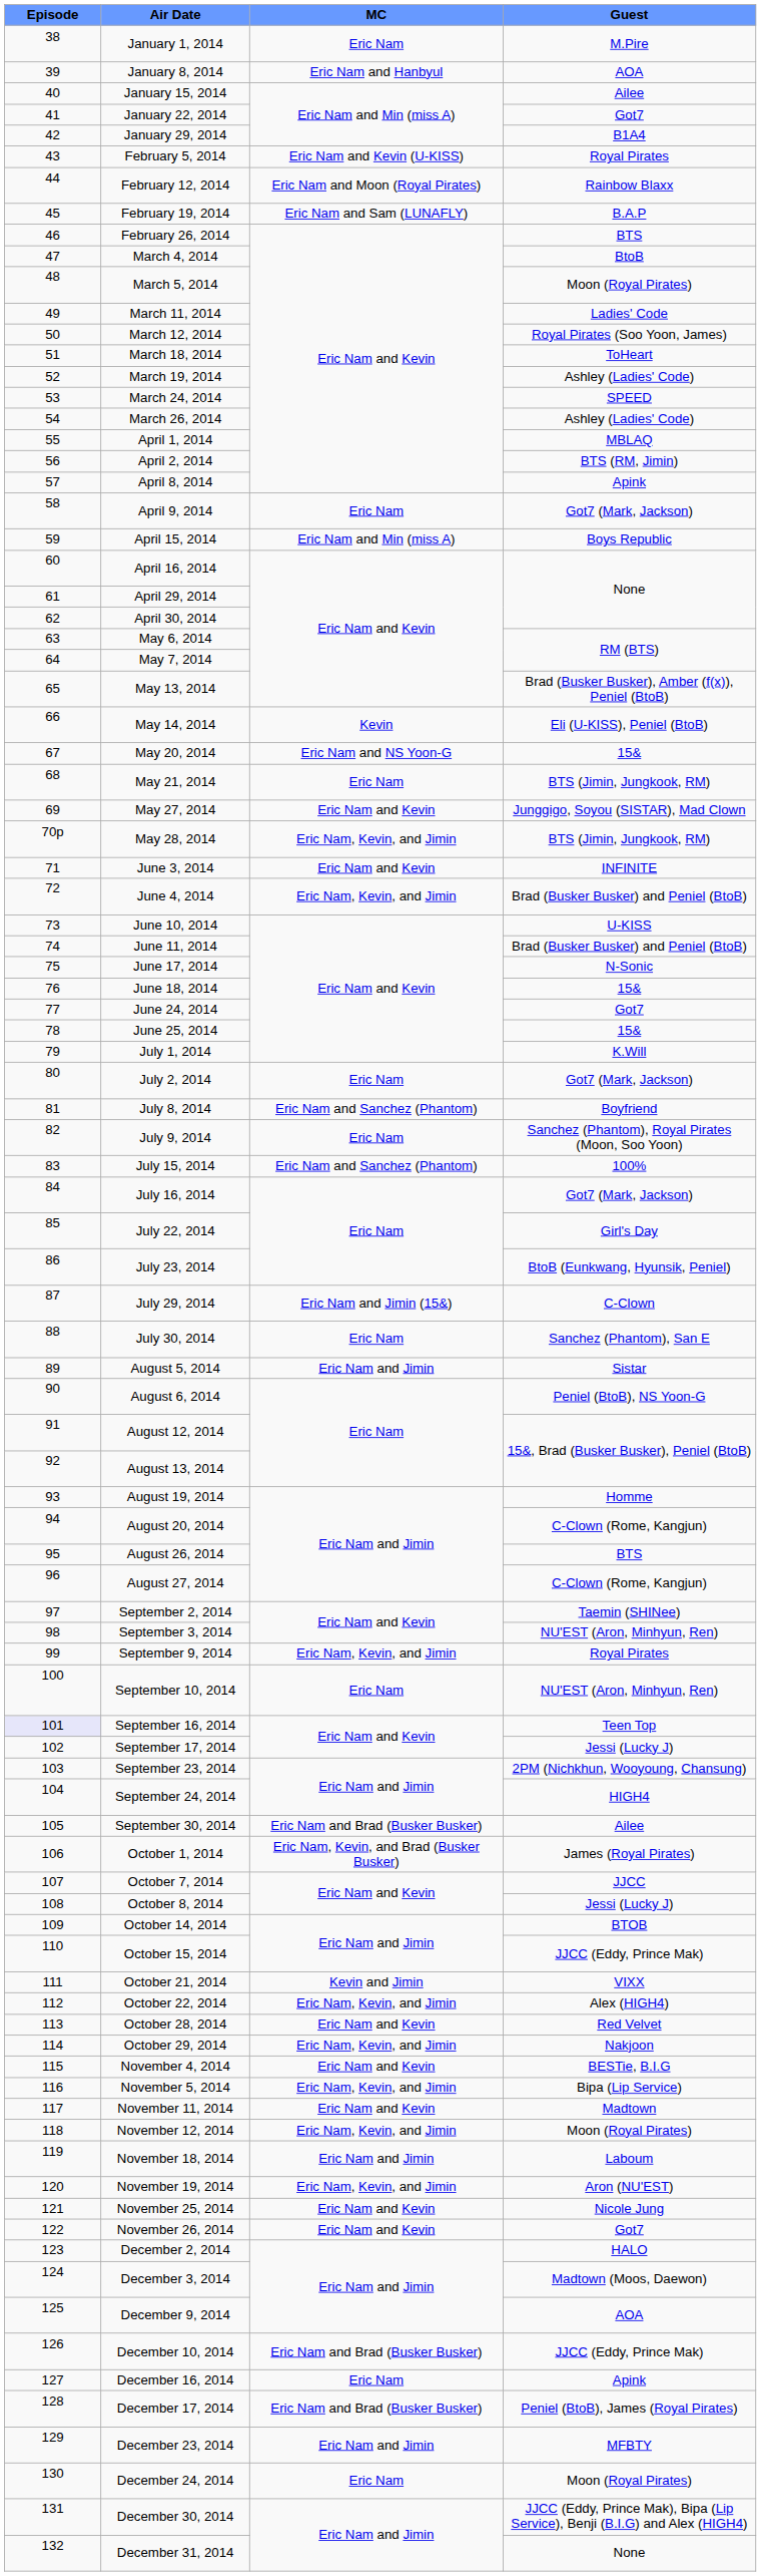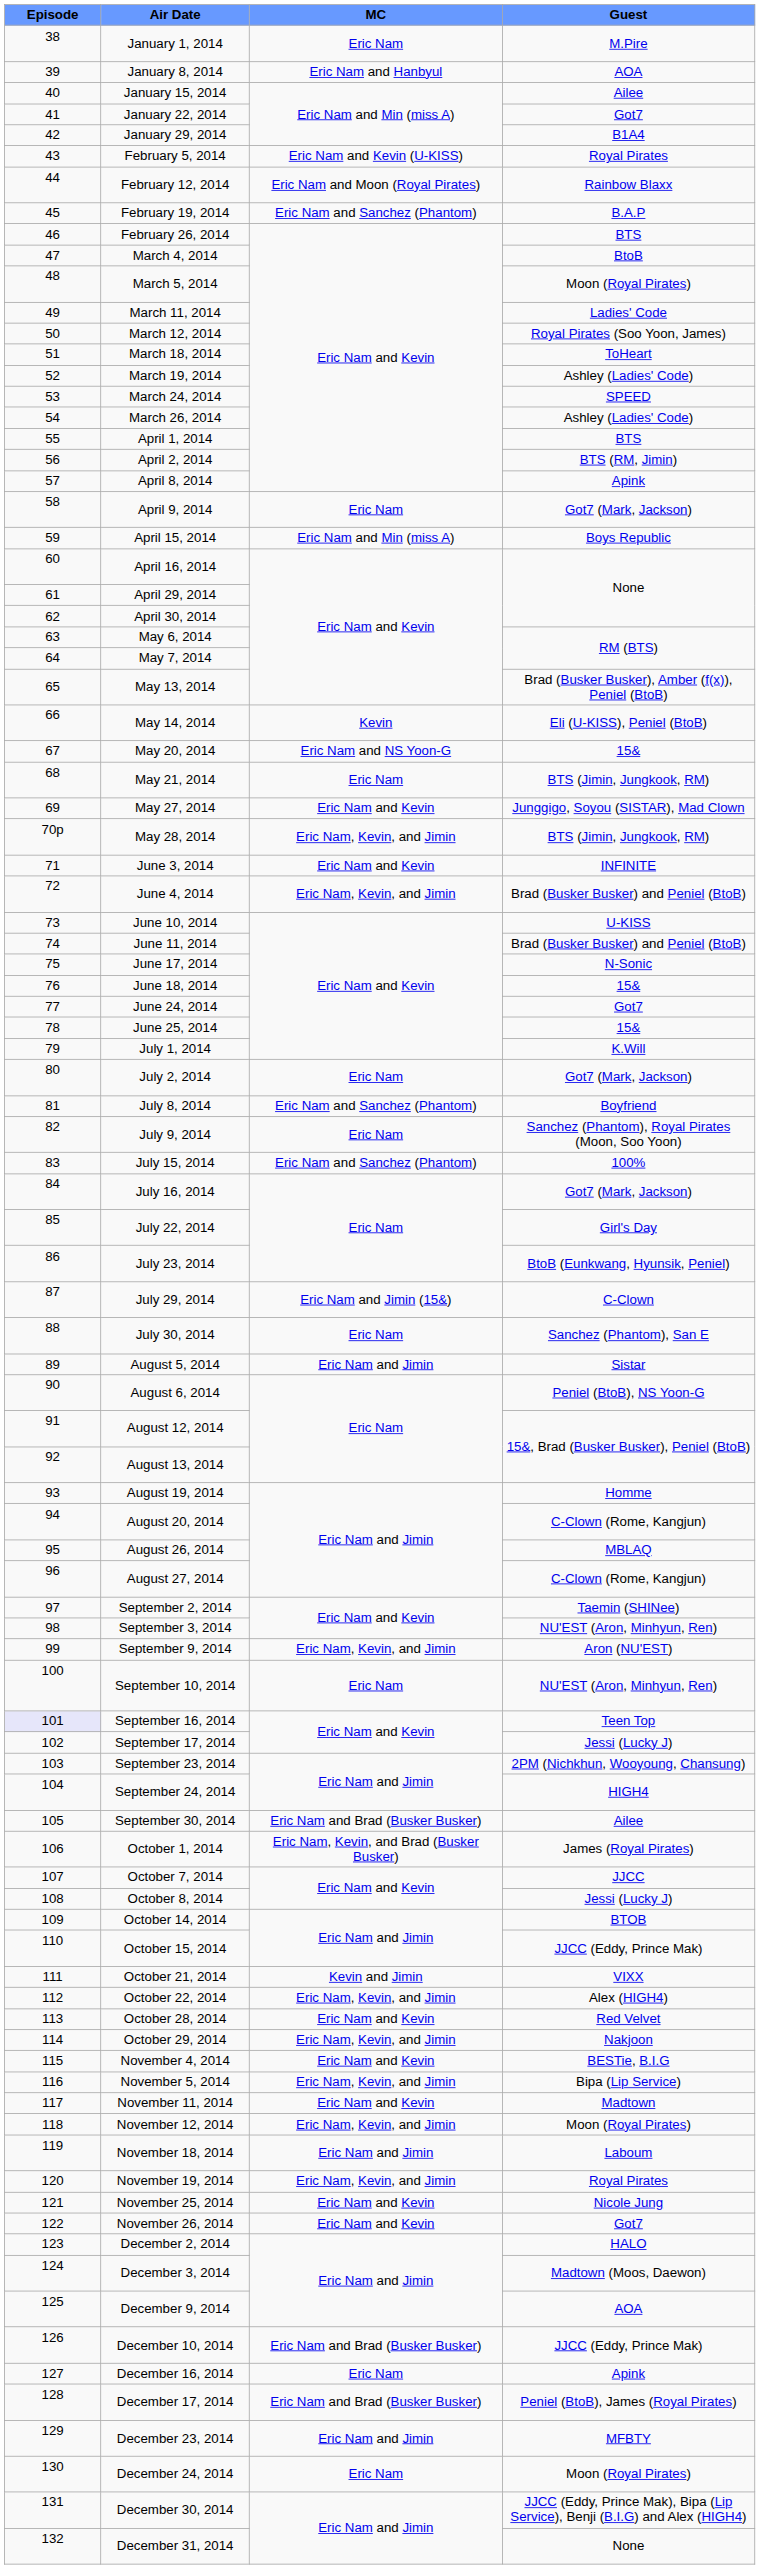 <table class="wikitable" style="text-align:center;" width="905">
 <tr>
 <th style="background:#6799FF; width:50px;">Episode</th>
 <th style="background:#6799FF; width:100px;">Air Date</th>
 <th style="background:#6799FF; width:175px;">MC</th>
 <th style="background:#6799FF; width:175px;">Guest</th>
 </tr>
 <tr>
 <td>38<br><br></td>
 <td>January 1, 2014</td>
 <td><a href='#'>Eric Nam</a></td>
 <td><a href='#'>M.Pire</a></td>
 </tr>
 <tr>
 <td>39<br></td>
 <td>January 8, 2014</td>
 <td><a href='#'>Eric Nam</a> and <a href='#'>Hanbyul</a></td>
 <td><a href='#'>AOA</a></td>
 </tr>
 <tr>
 <td>40</td>
 <td>January 15, 2014</td>
 <td rowspan=3><a href='#'>Eric Nam</a> and <a href='#'>Min</a> (<a href='#'>miss A</a>)</td>
 <td><a href='#'>Ailee</a></td>
 </tr>
 <tr>
 <td>41<br></td>
 <td>January 22, 2014</td>
 <td><a href='#'>Got7</a></td>
 </tr>
 <tr>
 <td>42<br></td>
 <td>January 29, 2014</td>
 <td><a href='#'>B1A4</a></td>
 </tr>
 <tr>
 <td>43<br></td>
 <td>February 5, 2014</td>
 <td><a href='#'>Eric Nam</a> and <a href='#'>Kevin</a> (<a href='#'>U-KISS</a>)</td>
 <td><a href='#'>Royal Pirates</a></td>
 </tr>
 <tr>
 <td>44<br><br></td>
 <td>February 12, 2014</td>
 <td><a href='#'>Eric Nam</a> and Moon (<a href='#'>Royal Pirates</a>)</td>
 <td><a href='#'>Rainbow Blaxx</a></td>
 </tr>
 <tr>
 <td>45<br></td>
 <td>February 19, 2014</td>
-<td><a href='#'>Eric Nam</a> and Sam (<a href='#'>LUNAFLY</a>)</td>
+<td><a href='#'>Eric Nam</a> and <a href='#'>Sanchez</a> (<a href='#'>Phantom</a>)</td>
 <td><a href='#'>B.A.P</a></td>
 </tr>
 <tr>
 <td>46<br></td>
 <td>February 26, 2014</td>
 <td rowspan=12><a href='#'>Eric Nam</a> and <a href='#'>Kevin</a></td>
 <td><a href='#'>BTS</a></td>
 </tr>
 <tr>
 <td>47</td>
 <td>March 4, 2014</td>
 <td><a href='#'>BtoB</a></td>
 </tr>
 <tr>
 <td>48<br><br></td>
 <td>March 5, 2014</td>
 <td>Moon (<a href='#'>Royal Pirates</a>)</td>
 </tr>
 <tr>
 <td>49</td>
 <td>March 11, 2014</td>
 <td><a href='#'>Ladies' Code</a></td>
 </tr>
 <tr>
 <td>50<br></td>
 <td>March 12, 2014</td>
 <td><a href='#'>Royal Pirates</a> (Soo Yoon, James)</td>
 </tr>
 <tr>
 <td>51</td>
 <td>March 18, 2014</td>
 <td><a href='#'>ToHeart</a></td>
 </tr>
 <tr>
 <td>52<br></td>
 <td>March 19, 2014</td>
 <td>Ashley (<a href='#'>Ladies' Code</a>)</td>
 </tr>
 <tr>
 <td>53</td>
 <td>March 24, 2014</td>
 <td><a href='#'>SPEED</a></td>
 </tr>
 <tr>
 <td>54<br></td>
 <td>March 26, 2014</td>
 <td>Ashley (<a href='#'>Ladies' Code</a>)</td>
 </tr>
 <tr>
 <td>55<br></td>
 <td>April 1, 2014</td>
-<td><a href='#'>MBLAQ</a></td>
+<td><a href='#'>BTS</a></td>
 </tr>
 <tr>
 <td>56<br></td>
 <td>April 2, 2014</td>
 <td><a href='#'>BTS</a> (<a href='#'>RM</a>, <a href='#'>Jimin</a>)</td>
 </tr>
 <tr>
 <td>57</td>
 <td>April 8, 2014</td>
 <td><a href='#'>Apink</a></td>
 </tr>
 <tr>
 <td>58<br><br></td>
 <td>April 9, 2014</td>
 <td><a href='#'>Eric Nam</a></td>
 <td><a href='#'>Got7</a> (<a href='#'>Mark</a>, <a href='#'>Jackson</a>)</td>
 </tr>
 <tr>
 <td>59<br></td>
 <td>April 15, 2014</td>
 <td><a href='#'>Eric Nam</a> and <a href='#'>Min</a> (<a href='#'>miss A</a>)</td>
 <td><a href='#'>Boys Republic</a></td>
 </tr>
 <tr>
 <td>60<br><br></td>
 <td>April 16, 2014</td>
 <td rowspan=6><a href='#'>Eric Nam</a> and <a href='#'>Kevin</a></td>
 <td rowspan=3>None</td>
 </tr>
 <tr>
 <td>61<br></td>
 <td>April 29, 2014</td>
 </tr>
 <tr>
 <td>62<br></td>
 <td>April 30, 2014</td>
 </tr>
 <tr>
 <td>63<br></td>
 <td>May 6, 2014</td>
 <td rowspan=2><a href='#'>RM</a> (<a href='#'>BTS</a>)</td>
 </tr>
 <tr>
 <td>64<br></td>
 <td>May 7, 2014</td>
 </tr>
 <tr>
 <td>65<br></td>
 <td>May 13, 2014</td>
 <td>Brad (<a href='#'>Busker Busker</a>), <a href='#'>Amber</a> (<a href='#'>f(x)</a>), <a href='#'>Peniel</a> (<a href='#'>BtoB</a>)</td>
 </tr>
 <tr>
 <td>66<br><br></td>
 <td>May 14, 2014</td>
 <td><a href='#'>Kevin</a></td>
 <td><a href='#'>Eli</a> (<a href='#'>U-KISS</a>), <a href='#'>Peniel</a> (<a href='#'>BtoB</a>)</td>
 </tr>
 <tr>
 <td>67<br></td>
 <td>May 20, 2014</td>
 <td><a href='#'>Eric Nam</a> and <a href='#'>NS Yoon-G</a></td>
 <td><a href='#'>15&</a></td>
 </tr>
 <tr>
 <td>68<br><br></td>
 <td>May 21, 2014</td>
 <td><a href='#'>Eric Nam</a></td>
 <td><a href='#'>BTS</a> (<a href='#'>Jimin</a>, <a href='#'>Jungkook</a>, <a href='#'>RM</a>)</td>
 </tr>
 <tr>
 <td>69</td>
 <td>May 27, 2014</td>
 <td><a href='#'>Eric Nam</a> and <a href='#'>Kevin</a></td>
 <td><a href='#'>Junggigo</a>, <a href='#'>Soyou</a> (<a href='#'>SISTAR</a>), <a href='#'>Mad Clown</a></td>
 </tr>
 <tr>
 <td>70p<br><br></td>
 <td>May 28, 2014</td>
 <td><a href='#'>Eric Nam</a>, <a href='#'>Kevin</a>, and <a href='#'>Jimin</a></td>
 <td><a href='#'>BTS</a> (<a href='#'>Jimin</a>, <a href='#'>Jungkook</a>, <a href='#'>RM</a>)</td>
 </tr>
 <tr>
 <td>71<br></td>
 <td>June 3, 2014</td>
 <td><a href='#'>Eric Nam</a> and <a href='#'>Kevin</a></td>
 <td><a href='#'>INFINITE</a></td>
 </tr>
 <tr>
 <td>72<br><br></td>
 <td>June 4, 2014</td>
 <td><a href='#'>Eric Nam</a>, <a href='#'>Kevin</a>, and <a href='#'>Jimin</a></td>
 <td>Brad (<a href='#'>Busker Busker</a>) and <a href='#'>Peniel</a> (<a href='#'>BtoB</a>)</td>
 </tr>
 <tr>
 <td>73<br></td>
 <td>June 10, 2014</td>
 <td rowspan=7><a href='#'>Eric Nam</a> and <a href='#'>Kevin</a></td>
 <td><a href='#'>U-KISS</a></td>
 </tr>
 <tr>
 <td>74<br></td>
 <td>June 11, 2014</td>
 <td>Brad (<a href='#'>Busker Busker</a>) and <a href='#'>Peniel</a> (<a href='#'>BtoB</a>)</td>
 </tr>
 <tr>
 <td>75</td>
 <td>June 17, 2014</td>
 <td><a href='#'>N-Sonic</a></td>
 </tr>
 <tr>
 <td>76<br></td>
 <td>June 18, 2014</td>
 <td><a href='#'>15&</a></td>
 </tr>
 <tr>
 <td>77</td>
 <td>June 24, 2014</td>
 <td><a href='#'>Got7</a></td>
 </tr>
 <tr>
 <td>78<br></td>
 <td>June 25, 2014</td>
 <td><a href='#'>15&</a></td>
 </tr>
 <tr>
 <td>79</td>
 <td>July 1, 2014</td>
 <td><a href='#'>K.Will</a></td>
 </tr>
 <tr>
 <td>80<br><br></td>
 <td>July 2, 2014</td>
 <td><a href='#'>Eric Nam</a></td>
 <td><a href='#'>Got7</a> (<a href='#'>Mark</a>, <a href='#'>Jackson</a>)</td>
 </tr>
 <tr>
 <td>81<br></td>
 <td>July 8, 2014</td>
 <td><a href='#'>Eric Nam</a> and <a href='#'>Sanchez</a> (<a href='#'>Phantom</a>)</td>
 <td><a href='#'>Boyfriend</a></td>
 </tr>
 <tr>
 <td>82<br><br></td>
 <td>July 9, 2014</td>
 <td><a href='#'>Eric Nam</a></td>
 <td><a href='#'>Sanchez</a> (<a href='#'>Phantom</a>), <a href='#'>Royal Pirates</a> (Moon, Soo Yoon)</td>
 </tr>
 <tr>
 <td>83<br></td>
 <td>July 15, 2014</td>
 <td><a href='#'>Eric Nam</a> and <a href='#'>Sanchez</a> (<a href='#'>Phantom</a>)</td>
 <td><a href='#'>100%</a></td>
 </tr>
 <tr>
 <td>84<br><br></td>
 <td>July 16, 2014</td>
 <td rowspan=3><a href='#'>Eric Nam</a></td>
 <td><a href='#'>Got7</a> (<a href='#'>Mark</a>, <a href='#'>Jackson</a>)</td>
 </tr>
 <tr>
 <td>85<br><br></td>
 <td>July 22, 2014</td>
 <td><a href='#'>Girl's Day</a></td>
 </tr>
 <tr>
 <td>86<br><br></td>
 <td>July 23, 2014</td>
 <td><a href='#'>BtoB</a> (<a href='#'>Eunkwang</a>, <a href='#'>Hyunsik</a>, <a href='#'>Peniel</a>)</td>
 </tr>
 <tr>
 <td>87<br><br></td>
 <td>July 29, 2014</td>
 <td><a href='#'>Eric Nam</a> and <a href='#'>Jimin</a> (<a href='#'>15&</a>)</td>
 <td><a href='#'>C-Clown</a></td>
 </tr>
 <tr>
 <td>88<br><br></td>
 <td>July 30, 2014</td>
 <td><a href='#'>Eric Nam</a></td>
 <td><a href='#'>Sanchez</a> (<a href='#'>Phantom</a>), <a href='#'>San E</a></td>
 </tr>
 <tr>
 <td>89<br></td>
 <td>August 5, 2014</td>
 <td><a href='#'>Eric Nam</a> and <a href='#'>Jimin</a></td>
 <td><a href='#'>Sistar</a></td>
 </tr>
 <tr>
 <td>90<br><br></td>
 <td>August 6, 2014</td>
 <td rowspan=3><a href='#'>Eric Nam</a></td>
 <td><a href='#'>Peniel</a> (<a href='#'>BtoB</a>), <a href='#'>NS Yoon-G</a></td>
 </tr>
 <tr>
 <td>91<br><br></td>
 <td>August 12, 2014</td>
 <td rowspan=2><a href='#'>15&</a>, Brad (<a href='#'>Busker Busker</a>), <a href='#'>Peniel</a> (<a href='#'>BtoB</a>)</td>
 </tr>
 <tr>
 <td>92<br><br></td>
 <td>August 13, 2014</td>
 </tr>
 <tr>
 <td>93<br></td>
 <td>August 19, 2014</td>
 <td rowspan=4><a href='#'>Eric Nam</a> and <a href='#'>Jimin</a></td>
 <td><a href='#'>Homme</a></td>
 </tr>
 <tr>
 <td>94<br><br></td>
 <td>August 20, 2014</td>
 <td><a href='#'>C-Clown</a> (Rome, Kangjun)</td>
 </tr>
 <tr>
 <td>95<br></td>
 <td>August 26, 2014</td>
-<td><a href='#'>BTS</a></td>
+<td><a href='#'>MBLAQ</a></td>
 </tr>
 <tr>
 <td>96<br><br></td>
 <td>August 27, 2014</td>
 <td><a href='#'>C-Clown</a> (Rome, Kangjun)</td>
 </tr>
 <tr>
 <td>97</td>
 <td>September 2, 2014</td>
 <td rowspan=2><a href='#'>Eric Nam</a> and <a href='#'>Kevin</a></td>
 <td><a href='#'>Taemin</a> (<a href='#'>SHINee</a>)</td>
 </tr>
 <tr>
 <td>98<br></td>
 <td>September 3, 2014</td>
 <td><a href='#'>NU'EST</a> (<a href='#'>Aron</a>, <a href='#'>Minhyun</a>, <a href='#'>Ren</a>)</td>
 </tr>
 <tr>
 <td>99<br></td>
 <td>September 9, 2014</td>
 <td><a href='#'>Eric Nam</a>, <a href='#'>Kevin</a>, and <a href='#'>Jimin</a></td>
-<td><a href='#'>Royal Pirates</a></td>
+<td><a href='#'>Aron</a> (<a href='#'>NU'EST</a>)</td>
 </tr>
 <tr>
 <td>100<br><br><br></td>
 <td>September 10, 2014</td>
 <td><a href='#'>Eric Nam</a></td>
 <td><a href='#'>NU'EST</a> (<a href='#'>Aron</a>, <a href='#'>Minhyun</a>, <a href='#'>Ren</a>)</td>
 </tr>
 <tr>
 <td style="background: lavender;">101</td>
 <td>September 16, 2014</td>
 <td rowspan=2><a href='#'>Eric Nam</a> and <a href='#'>Kevin</a></td>
 <td><a href='#'>Teen Top</a></td>
 </tr>
 <tr>
 <td>102<br></td>
 <td>September 17, 2014</td>
 <td><a href='#'>Jessi</a> (<a href='#'>Lucky J</a>)</td>
 </tr>
 <tr>
 <td>103<br></td>
 <td>September 23, 2014</td>
 <td rowspan=2><a href='#'>Eric Nam</a> and <a href='#'>Jimin</a></td>
 <td><a href='#'>2PM</a> (<a href='#'>Nichkhun</a>, <a href='#'>Wooyoung</a>, <a href='#'>Chansung</a>)</td>
 </tr>
 <tr>
 <td>104<br><br></td>
 <td>September 24, 2014</td>
 <td><a href='#'>HIGH4</a></td>
 </tr>
 <tr>
 <td>105<br></td>
 <td>September 30, 2014</td>
 <td><a href='#'>Eric Nam</a> and Brad (<a href='#'>Busker Busker</a>)</td>
 <td><a href='#'>Ailee</a></td>
 </tr>
 <tr>
 <td>106<br></td>
 <td>October 1, 2014</td>
 <td><a href='#'>Eric Nam</a>, <a href='#'>Kevin</a>, and Brad (<a href='#'>Busker Busker</a>)</td>
 <td>James (<a href='#'>Royal Pirates</a>)</td>
 </tr>
 <tr>
 <td>107</td>
 <td>October 7, 2014</td>
 <td rowspan=2><a href='#'>Eric Nam</a> and <a href='#'>Kevin</a></td>
 <td><a href='#'>JJCC</a></td>
 </tr>
 <tr>
 <td>108<br></td>
 <td>October 8, 2014</td>
 <td><a href='#'>Jessi</a> (<a href='#'>Lucky J</a>)</td>
 </tr>
 <tr>
 <td>109<br></td>
 <td>October 14, 2014</td>
 <td rowspan=2><a href='#'>Eric Nam</a> and <a href='#'>Jimin</a></td>
 <td><a href='#'>BTOB</a></td>
 </tr>
 <tr>
 <td>110<br><br></td>
 <td>October 15, 2014</td>
 <td><a href='#'>JJCC</a> (Eddy, Prince Mak)</td>
 </tr>
 <tr>
 <td>111<br></td>
 <td>October 21, 2014</td>
 <td><a href='#'>Kevin</a> and <a href='#'>Jimin</a></td>
 <td><a href='#'>VIXX</a></td>
 </tr>
 <tr>
 <td>112<br></td>
 <td>October 22, 2014</td>
 <td><a href='#'>Eric Nam</a>, <a href='#'>Kevin</a>, and <a href='#'>Jimin</a></td>
 <td>Alex (<a href='#'>HIGH4</a>)</td>
 </tr>
 <tr>
 <td>113</td>
 <td>October 28, 2014</td>
 <td><a href='#'>Eric Nam</a> and <a href='#'>Kevin</a></td>
 <td><a href='#'>Red Velvet</a></td>
 </tr>
 <tr>
 <td>114<br></td>
 <td>October 29, 2014</td>
 <td><a href='#'>Eric Nam</a>, <a href='#'>Kevin</a>, and <a href='#'>Jimin</a></td>
 <td><a href='#'>Nakjoon</a></td>
 </tr>
 <tr>
 <td>115<br></td>
 <td>November 4, 2014</td>
 <td><a href='#'>Eric Nam</a> and <a href='#'>Kevin</a></td>
 <td><a href='#'>BESTie</a>, <a href='#'>B.I.G</a></td>
 </tr>
 <tr>
 <td>116<br></td>
 <td>November 5, 2014</td>
 <td><a href='#'>Eric Nam</a>, <a href='#'>Kevin</a>, and <a href='#'>Jimin</a></td>
 <td>Bipa (<a href='#'>Lip Service</a>)</td>
 </tr>
 <tr>
 <td>117</td>
 <td>November 11, 2014</td>
 <td><a href='#'>Eric Nam</a> and <a href='#'>Kevin</a></td>
 <td><a href='#'>Madtown</a></td>
 </tr>
 <tr>
 <td>118<br></td>
 <td>November 12, 2014</td>
 <td><a href='#'>Eric Nam</a>, <a href='#'>Kevin</a>, and <a href='#'>Jimin</a></td>
 <td>Moon (<a href='#'>Royal Pirates</a>)</td>
 </tr>
 <tr>
 <td>119<br><br></td>
 <td>November 18, 2014</td>
 <td><a href='#'>Eric Nam</a> and <a href='#'>Jimin</a></td>
 <td><a href='#'>Laboum</a></td>
 </tr>
 <tr>
 <td>120<br></td>
 <td>November 19, 2014</td>
 <td><a href='#'>Eric Nam</a>, <a href='#'>Kevin</a>, and <a href='#'>Jimin</a></td>
-<td><a href='#'>Aron</a> (<a href='#'>NU'EST</a>)</td>
+<td><a href='#'>Royal Pirates</a></td>
 </tr>
 <tr>
 <td>121<br></td>
 <td>November 25, 2014</td>
 <td><a href='#'>Eric Nam</a> and <a href='#'>Kevin</a></td>
 <td><a href='#'>Nicole Jung</a></td>
 </tr>
 <tr>
 <td>122<br></td>
 <td>November 26, 2014</td>
 <td><a href='#'>Eric Nam</a> and <a href='#'>Kevin</a></td>
 <td><a href='#'>Got7</a></td>
 </tr>
 <tr>
 <td>123<br></td>
 <td>December 2, 2014</td>
 <td rowspan=3><a href='#'>Eric Nam</a> and <a href='#'>Jimin</a></td>
 <td><a href='#'>HALO</a></td>
 </tr>
 <tr>
 <td>124<br><br></td>
 <td>December 3, 2014</td>
 <td><a href='#'>Madtown</a> (Moos, Daewon)</td>
 </tr>
 <tr>
 <td>125<br><br></td>
 <td>December 9, 2014</td>
 <td><a href='#'>AOA</a></td>
 </tr>
 <tr>
 <td>126<br><br></td>
 <td>December 10, 2014</td>
 <td><a href='#'>Eric Nam</a> and Brad (<a href='#'>Busker Busker</a>)</td>
 <td><a href='#'>JJCC</a> (Eddy, Prince Mak)</td>
 </tr>
 <tr>
 <td>127<br></td>
 <td>December 16, 2014</td>
 <td><a href='#'>Eric Nam</a></td>
 <td><a href='#'>Apink</a></td>
 </tr>
 <tr>
 <td>128<br><br></td>
 <td>December 17, 2014</td>
 <td><a href='#'>Eric Nam</a> and Brad (<a href='#'>Busker Busker</a>)</td>
 <td><a href='#'>Peniel</a> (<a href='#'>BtoB</a>), James (<a href='#'>Royal Pirates</a>)</td>
 </tr>
 <tr>
 <td>129<br><br></td>
 <td>December 23, 2014</td>
 <td><a href='#'>Eric Nam</a> and <a href='#'>Jimin</a></td>
 <td><a href='#'>MFBTY</a></td>
 </tr>
 <tr>
 <td>130<br><br></td>
 <td>December 24, 2014</td>
 <td><a href='#'>Eric Nam</a></td>
 <td>Moon (<a href='#'>Royal Pirates</a>)</td>
 </tr>
 <tr>
 <td>131<br><br></td>
 <td>December 30, 2014</td>
 <td rowspan=2><a href='#'>Eric Nam</a> and <a href='#'>Jimin</a></td>
 <td><a href='#'>JJCC</a> (Eddy, Prince Mak), Bipa (<a href='#'>Lip Service</a>), Benji (<a href='#'>B.I.G</a>) and Alex (<a href='#'>HIGH4</a>)</td>
 </tr>
 <tr>
 <td>132<br><br></td>
 <td>December 31, 2014</td>
 <td>None</td>
 </tr>
 </table>
